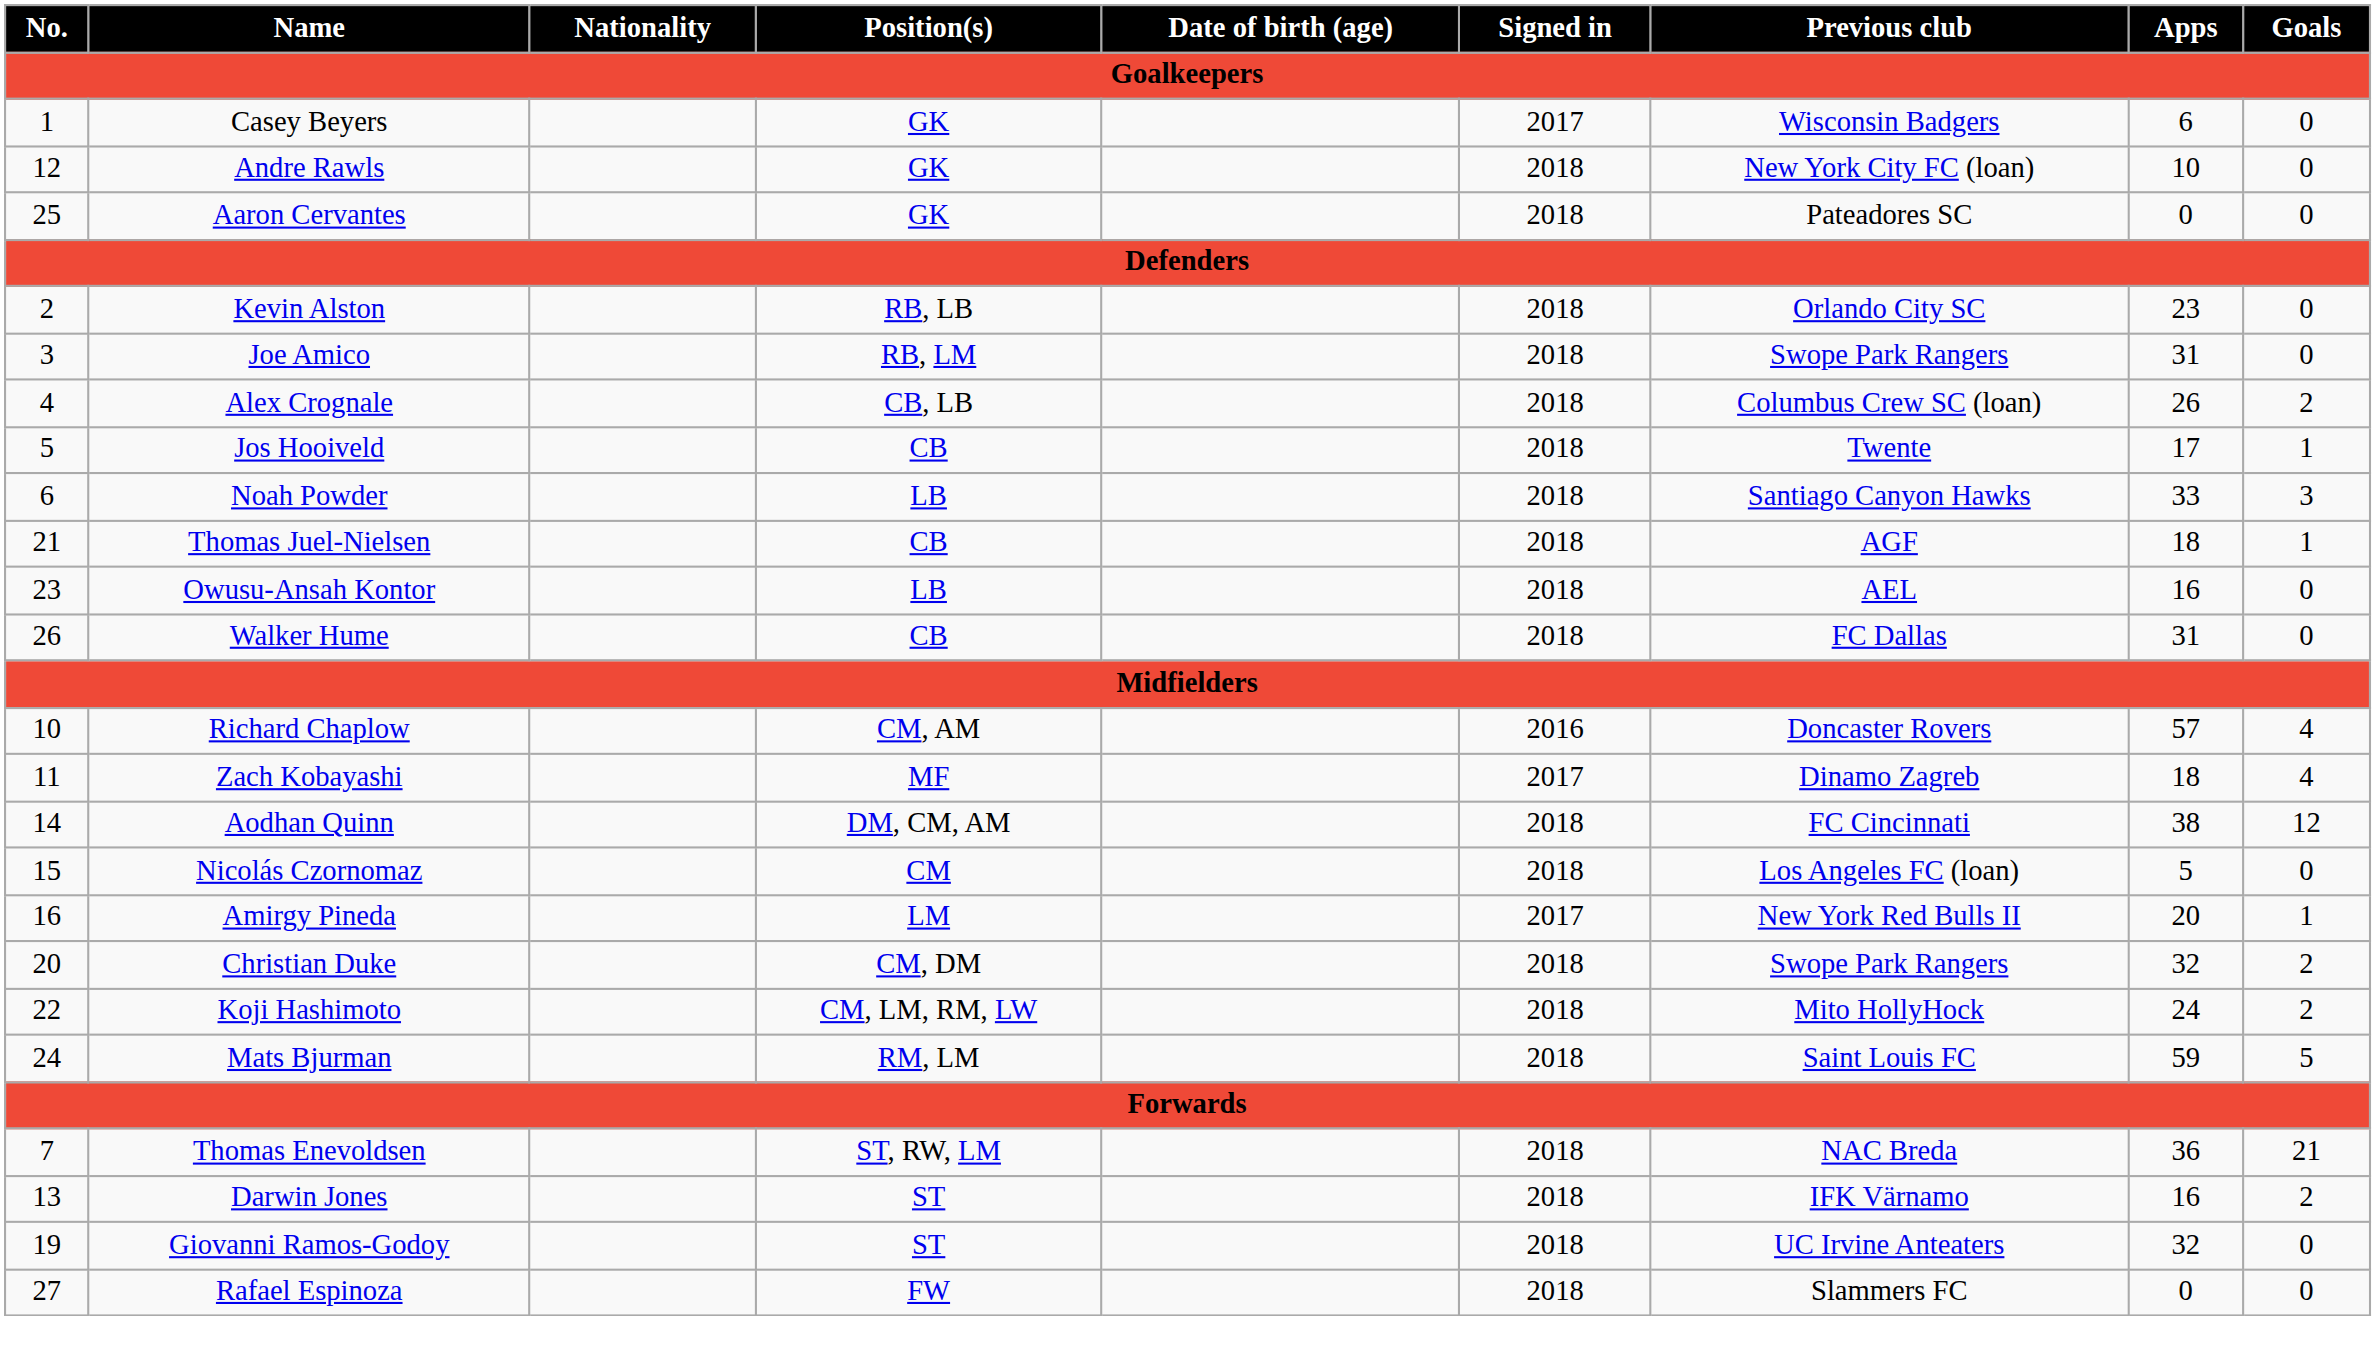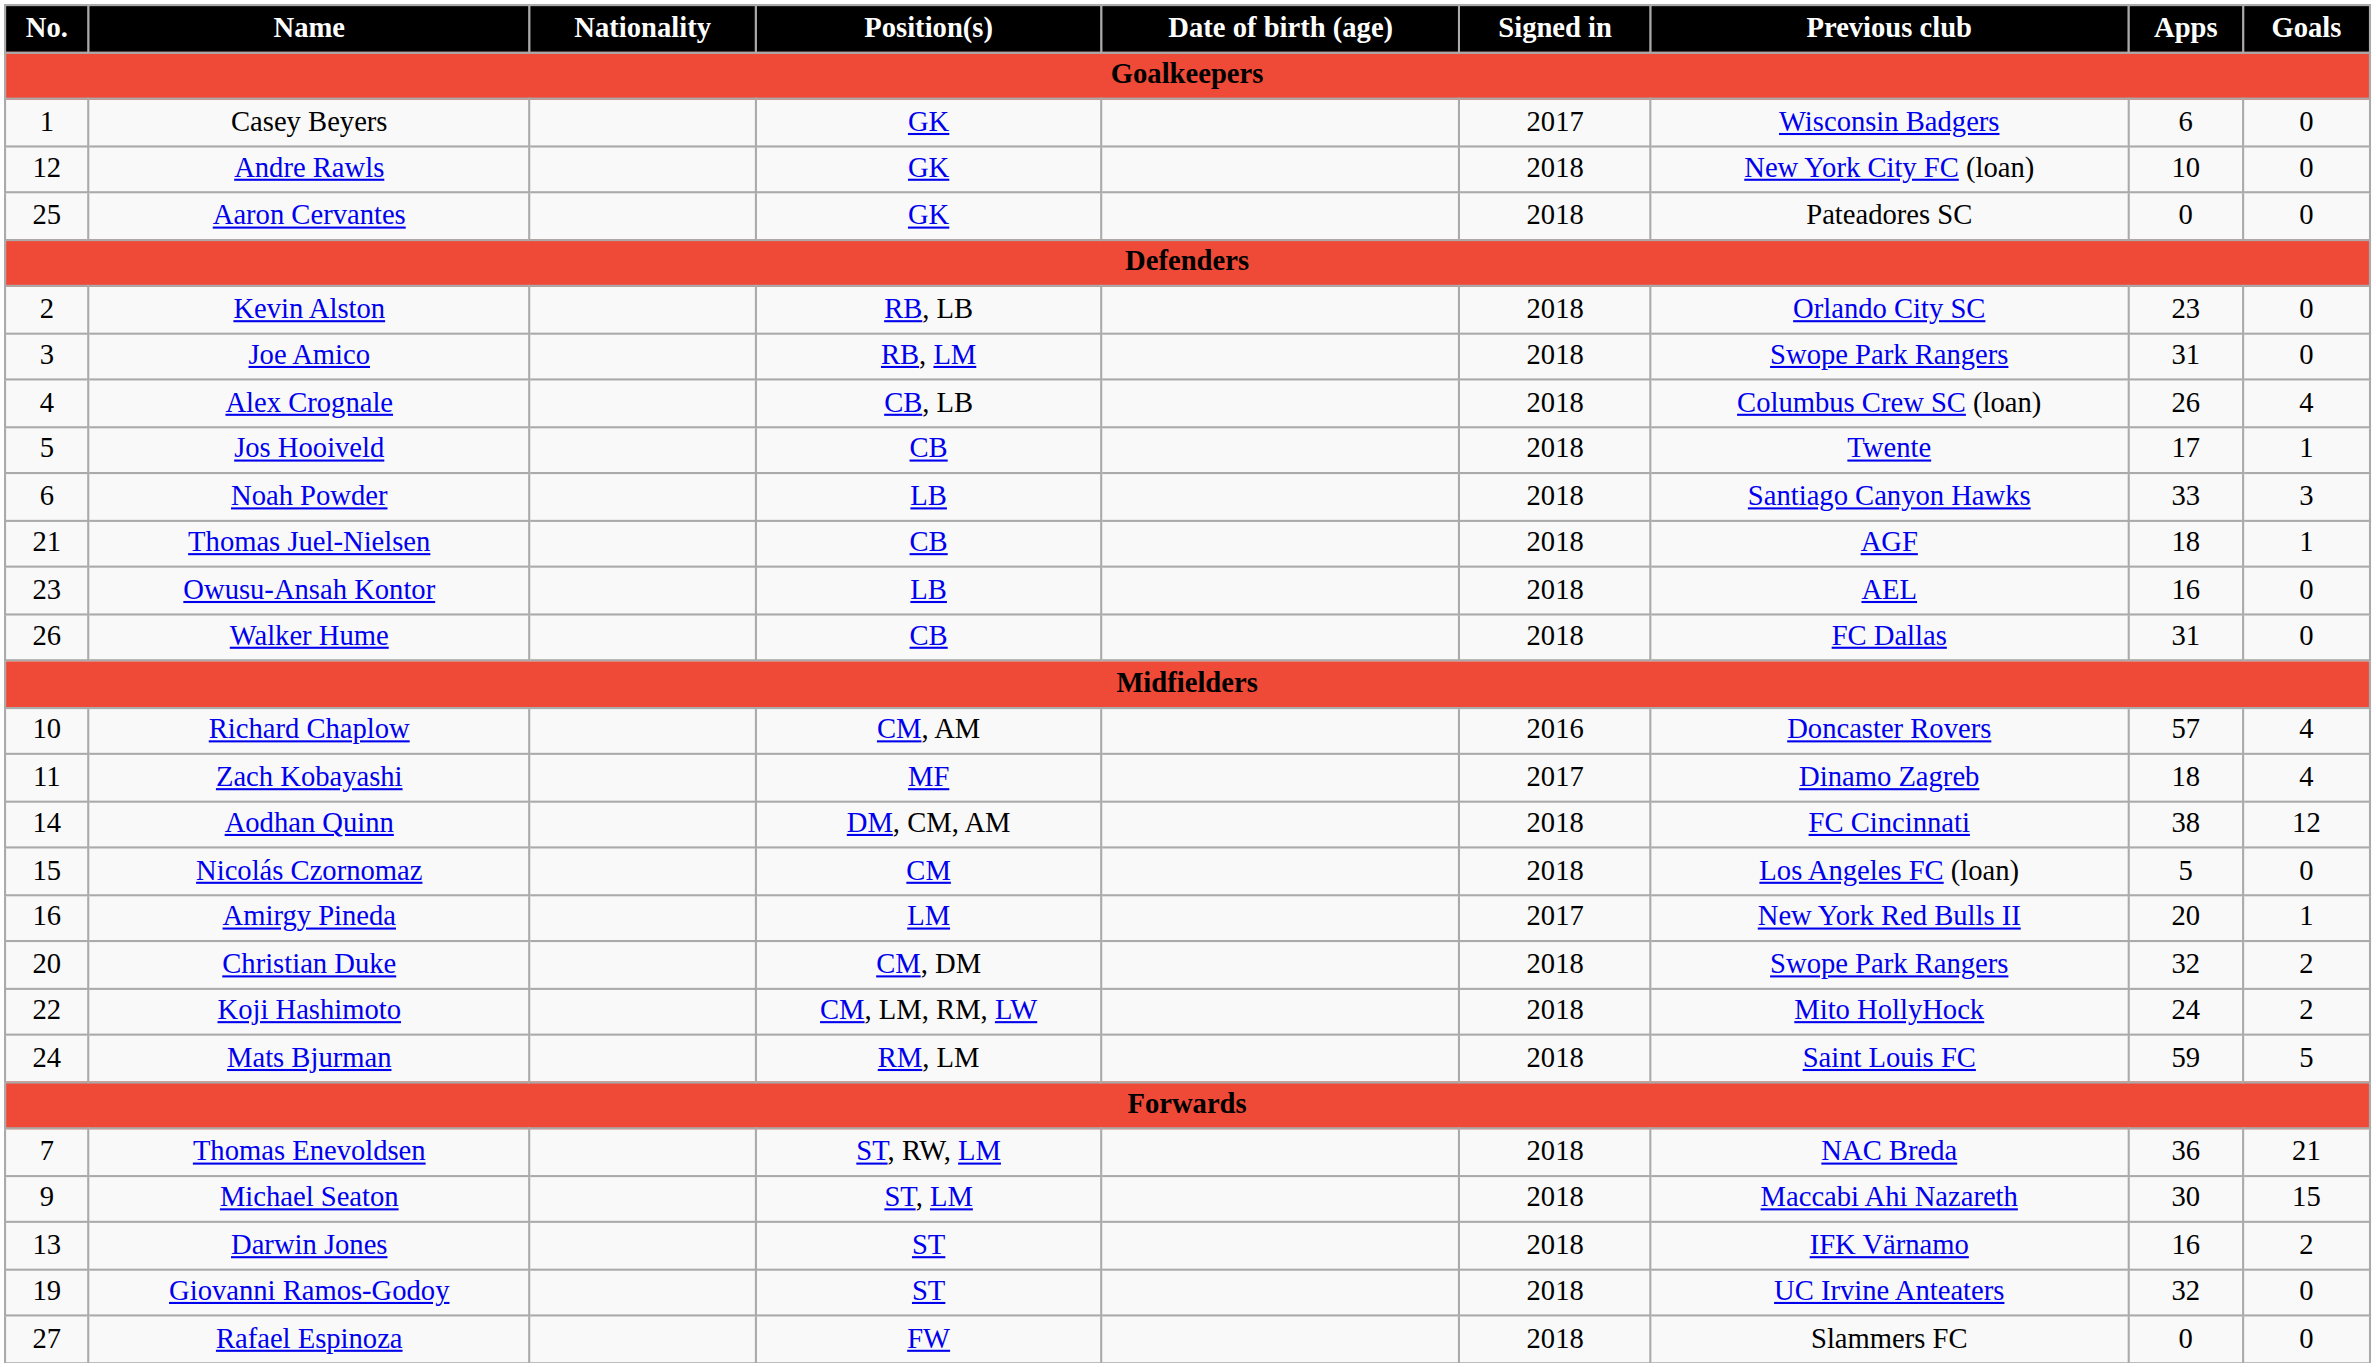 <table class="wikitable" style="text-align:center; font-size:86%; width:90%;">
 <tr>
 <th style="background:black; color:white; text-align:center;">No.</th>
 <th style="background:black; color:white; text-align:center;">Name</th>
 <th style="background:black; color:white; text-align:center;">Nationality</th>
 <th style="background:black; color:white; text-align:center;">Position(s)</th>
 <th style="background:black; color:white; text-align:center;">Date of birth (age)</th>
 <th style="background:black; color:white; text-align:center;">Signed in</th>
 <th style="background:black; color:white; text-align:center;">Previous club</th>
 <th style="background:black; color:white; text-align:center;">Apps</th>
 <th style="background:black; color:white; text-align:center;">Goals</th>
 </tr>
 <tr>
 <th colspan=9 style="background:#EF4937; color:black; text-align:center;">Goalkeepers</th>
 </tr>
 <tr>
 <td>1</td>
 <td>Casey Beyers</td>
 <td></td>
 <td><a href='#'>GK</a></td>
 <td></td>
 <td>2017</td>
 <td> <a href='#'>Wisconsin Badgers</a></td>
 <td>6</td>
 <td>0</td>
 </tr>
 <tr>
 <td>12</td>
 <td><a href='#'>Andre Rawls</a></td>
 <td></td>
 <td><a href='#'>GK</a></td>
 <td></td>
 <td>2018</td>
 <td> <a href='#'>New York City FC</a> (loan)</td>
 <td>10</td>
 <td>0</td>
 </tr>
 <tr>
 <td>25</td>
 <td><a href='#'>Aaron Cervantes</a></td>
 <td></td>
 <td><a href='#'>GK</a></td>
 <td></td>
 <td>2018</td>
 <td> Pateadores SC</td>
 <td>0</td>
 <td>0</td>
 </tr>
 <tr>
 <th colspan=9 style="background:#EF4937; color:black; text-align:center;">Defenders</th>
 </tr>
 <tr>
 <td>2</td>
 <td><a href='#'>Kevin Alston</a></td>
 <td></td>
 <td><a href='#'>RB</a>, LB</td>
 <td></td>
 <td>2018</td>
 <td> <a href='#'>Orlando City SC</a></td>
 <td>23</td>
 <td>0</td>
 </tr>
 <tr>
 <td>3</td>
 <td><a href='#'>Joe Amico</a></td>
 <td></td>
 <td><a href='#'>RB</a>, <a href='#'>LM</a></td>
 <td></td>
 <td>2018</td>
 <td> <a href='#'>Swope Park Rangers</a></td>
 <td>31</td>
 <td>0</td>
 </tr>
 <tr>
 <td>4</td>
 <td><a href='#'>Alex Crognale</a></td>
 <td></td>
 <td><a href='#'>CB</a>, LB</td>
 <td></td>
 <td>2018</td>
 <td> <a href='#'>Columbus Crew SC</a> (loan)</td>
 <td>26</td>
-<td>2</td>
+<td>4</td>
 </tr>
 <tr>
 <td>5</td>
 <td><a href='#'>Jos Hooiveld</a></td>
 <td></td>
 <td><a href='#'>CB</a></td>
 <td></td>
 <td>2018</td>
 <td> <a href='#'>Twente</a></td>
 <td>17</td>
 <td>1</td>
 </tr>
 <tr>
 <td>6</td>
 <td><a href='#'>Noah Powder</a></td>
 <td></td>
 <td><a href='#'>LB</a></td>
 <td></td>
 <td>2018</td>
 <td> <a href='#'>Santiago Canyon Hawks</a></td>
 <td>33</td>
 <td>3</td>
 </tr>
 <tr>
 <td>21</td>
 <td><a href='#'>Thomas Juel-Nielsen</a></td>
 <td></td>
 <td><a href='#'>CB</a></td>
 <td></td>
 <td>2018</td>
 <td> <a href='#'>AGF</a></td>
 <td>18</td>
 <td>1</td>
 </tr>
 <tr>
 <td>23</td>
 <td><a href='#'>Owusu-Ansah Kontor</a></td>
 <td></td>
 <td><a href='#'>LB</a></td>
 <td></td>
 <td>2018</td>
 <td> <a href='#'>AEL</a></td>
 <td>16</td>
 <td>0</td>
 </tr>
 <tr>
 <td>26</td>
 <td><a href='#'>Walker Hume</a></td>
 <td></td>
 <td><a href='#'>CB</a></td>
 <td></td>
 <td>2018</td>
 <td> <a href='#'>FC Dallas</a></td>
 <td>31</td>
 <td>0</td>
 </tr>
 <tr>
 <th colspan=9 style="background:#EF4937; color:black; text-align:center;">Midfielders</th>
 </tr>
 <tr>
 <td>10</td>
 <td><a href='#'>Richard Chaplow</a></td>
 <td></td>
 <td><a href='#'>CM</a>, AM</td>
 <td></td>
 <td>2016</td>
 <td> <a href='#'>Doncaster Rovers</a></td>
 <td>57</td>
 <td>4</td>
 </tr>
 <tr>
 <td>11</td>
 <td><a href='#'>Zach Kobayashi</a></td>
 <td></td>
 <td><a href='#'>MF</a></td>
 <td></td>
 <td>2017</td>
 <td> <a href='#'>Dinamo Zagreb</a></td>
 <td>18</td>
 <td>4</td>
 </tr>
 <tr>
 <td>14</td>
 <td><a href='#'>Aodhan Quinn</a></td>
 <td></td>
 <td><a href='#'>DM</a>, CM, AM</td>
 <td></td>
 <td>2018</td>
 <td> <a href='#'>FC Cincinnati</a></td>
 <td>38</td>
 <td>12</td>
 </tr>
 <tr>
 <td>15</td>
 <td><a href='#'>Nicolás Czornomaz</a></td>
 <td></td>
 <td><a href='#'>CM</a></td>
 <td></td>
 <td>2018</td>
 <td> <a href='#'>Los Angeles FC</a> (loan)</td>
 <td>5</td>
 <td>0</td>
 </tr>
 <tr>
 <td>16</td>
 <td><a href='#'>Amirgy Pineda</a></td>
 <td></td>
 <td><a href='#'>LM</a></td>
 <td></td>
 <td>2017</td>
 <td> <a href='#'>New York Red Bulls II</a></td>
 <td>20</td>
 <td>1</td>
 </tr>
 <tr>
 <td>20</td>
 <td><a href='#'>Christian Duke</a></td>
 <td></td>
 <td><a href='#'>CM</a>, DM</td>
 <td></td>
 <td>2018</td>
 <td> <a href='#'>Swope Park Rangers</a></td>
 <td>32</td>
 <td>2</td>
 </tr>
 <tr>
 <td>22</td>
 <td><a href='#'>Koji Hashimoto</a></td>
 <td></td>
 <td><a href='#'>CM</a>, LM, RM, <a href='#'>LW</a></td>
 <td></td>
 <td>2018</td>
 <td> <a href='#'>Mito HollyHock</a></td>
 <td>24</td>
 <td>2</td>
 </tr>
 <tr>
 <td>24</td>
 <td><a href='#'>Mats Bjurman</a></td>
 <td></td>
 <td><a href='#'>RM</a>, LM</td>
 <td></td>
 <td>2018</td>
 <td> <a href='#'>Saint Louis FC</a></td>
 <td>59</td>
 <td>5</td>
 </tr>
 <tr>
 <th colspan=9 style="background:#EF4937; color:black; text-align:center;">Forwards</th>
 </tr>
 <tr>
 <td>7</td>
 <td><a href='#'>Thomas Enevoldsen</a></td>
 <td></td>
 <td><a href='#'>ST</a>, RW, <a href='#'>LM</a></td>
 <td></td>
 <td>2018</td>
 <td> <a href='#'>NAC Breda</a></td>
 <td>36</td>
 <td>21</td>
 </tr>
 <tr>
+<td>9</td>
+<td><a href='#'>Michael Seaton</a></td>
+<td></td>
+<td><a href='#'>ST</a>, <a href='#'>LM</a></td>
+<td></td>
+<td>2018</td>
+<td> <a href='#'>Maccabi Ahi Nazareth</a></td>
+<td>30</td>
+<td>15</td>
+</tr>
+<tr>
 <td>13</td>
 <td><a href='#'>Darwin Jones</a></td>
 <td></td>
 <td><a href='#'>ST</a></td>
 <td></td>
 <td>2018</td>
 <td> <a href='#'>IFK Värnamo</a></td>
 <td>16</td>
 <td>2</td>
 </tr>
 <tr>
 <td>19</td>
 <td><a href='#'>Giovanni Ramos-Godoy</a></td>
 <td></td>
 <td><a href='#'>ST</a></td>
 <td></td>
 <td>2018</td>
 <td> <a href='#'>UC Irvine Anteaters</a></td>
 <td>32</td>
 <td>0</td>
 </tr>
 <tr>
 <td>27</td>
 <td><a href='#'>Rafael Espinoza</a></td>
 <td></td>
 <td><a href='#'>FW</a></td>
 <td></td>
 <td>2018</td>
 <td> Slammers FC</td>
 <td>0</td>
 <td>0</td>
 </tr>
 </table>
